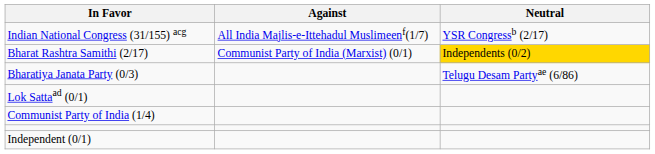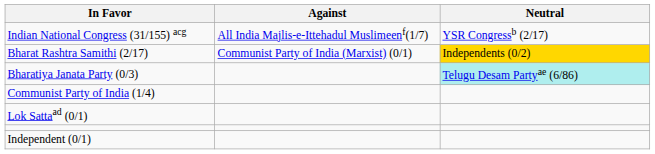 <table class="wikitable" style="margin: 1em auto 1em auto; width: 70%">
 <tr>
 <th style="width:100px;">In Favor</th>
 <th style="width:100px;">Against</th>
 <th style="width:100px;">Neutral</th>
 </tr>
 <tr>
 <td><a href='#'>Indian National Congress</a> (31/155) <sup>acg</sup></td>
 <td><a href='#'>All India Majlis-e-Ittehadul Muslimeen</a><sup>f</sup>(1/7)</td>
 <td><a href='#'>YSR Congress</a><sup>b</sup> (2/17)</td>
 </tr>
 <tr>
 <td><a href='#'>Bharat Rashtra Samithi</a> (2/17)</td>
 <td><a href='#'>Communist Party of India (Marxist)</a> (0/1)</td>
 <td style="background: gold;">Independents (0/2)</td>
 </tr>
 <tr>
 <td><a href='#'>Bharatiya Janata Party</a> (0/3)</td>
 <td></td>
-<td><a href='#'>Telugu Desam Party</a><sup>ae</sup> (6/86)</td>
+<td style="background: paleturquoise;"><a href='#'>Telugu Desam Party</a><sup>ae</sup> (6/86)</td>
 </tr>
 <tr>
-<td><a href='#'>Lok Satta</a><sup>ad</sup> (0/1)</td>
+<td><a href='#'>Communist Party of India</a> (1/4)</td>
 <td></td>
 <td></td>
 </tr>
 <tr>
-<td><a href='#'>Communist Party of India</a> (1/4)</td>
+<td><a href='#'>Lok Satta</a><sup>ad</sup> (0/1)</td>
 <td></td>
 <td></td>
 </tr>
 <tr>
 <td></td>
 <td></td>
 <td></td>
 </tr>
 <tr>
 <td>Independent (0/1)</td>
 <td></td>
 <td></td>
 </tr>
 </table>
